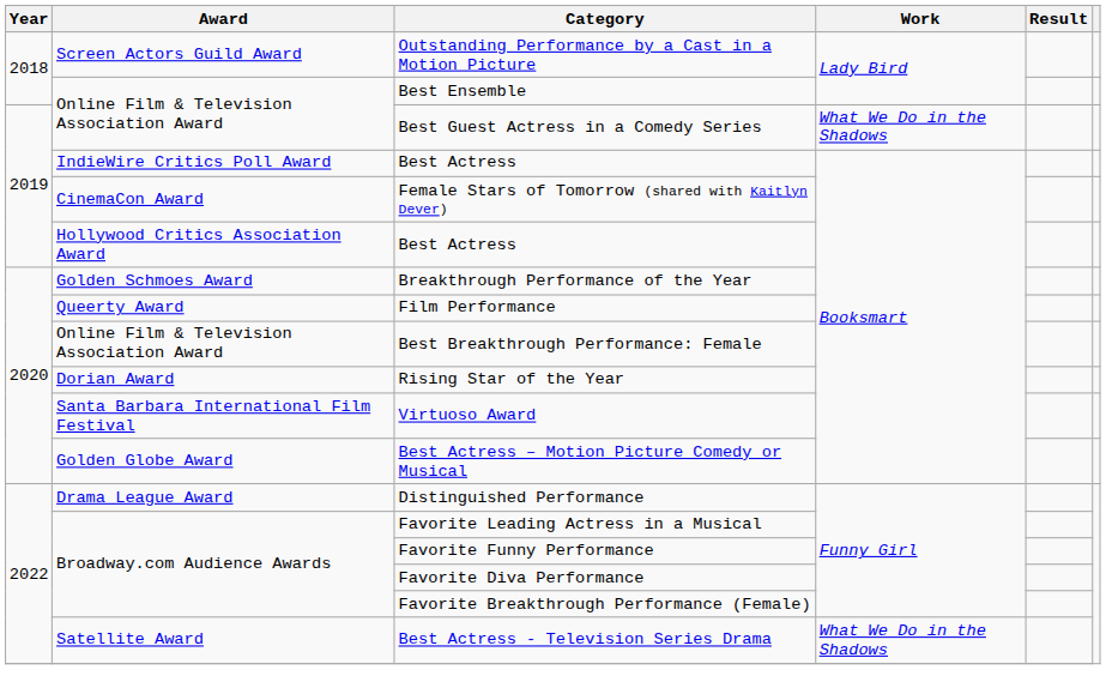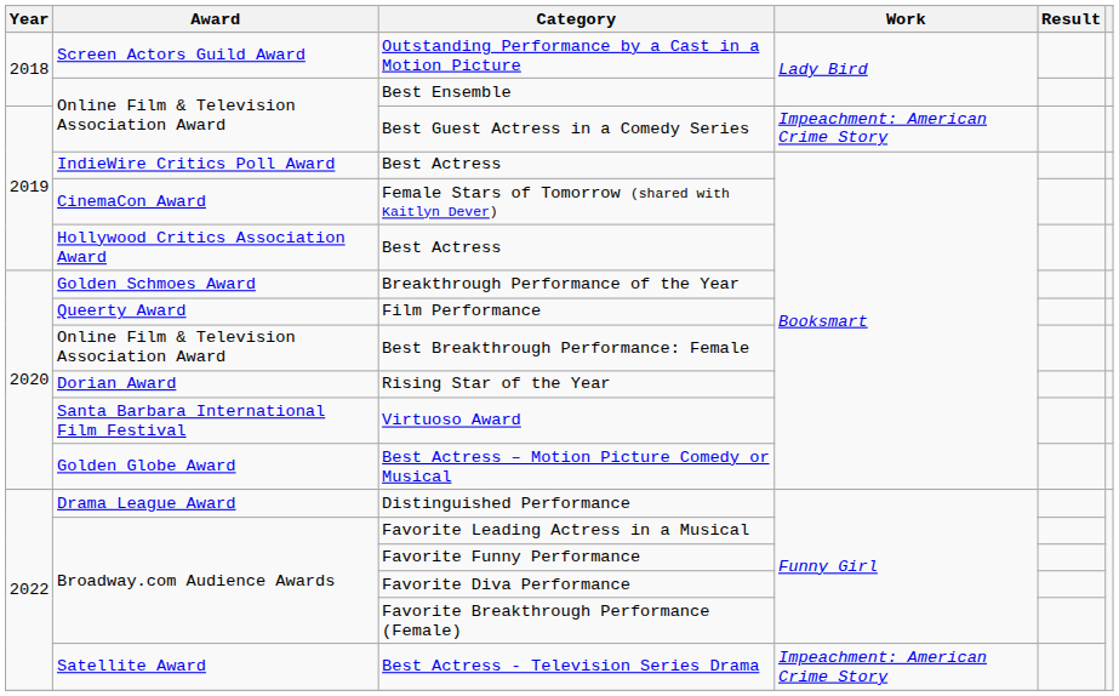 <table class="wikitable sortable">
 <tr>
 <th>Year</th>
 <th>Award</th>
 <th>Category</th>
 <th>Work</th>
 <th>Result</th>
 <th class="unsortable"></th>
 </tr>
 <tr>
 <td rowspan="2">2018</td>
 <td><a href='#'>Screen Actors Guild Award</a></td>
 <td><a href='#'>Outstanding Performance by a Cast in a Motion Picture</a></td>
 <td rowspan="2"><em><a href='#'>Lady Bird</a></em></td>
 <td></td>
 <td style="text-align:center;"></td>
 </tr>
 <tr>
 <td rowspan="2">Online Film & Television Association Award</td>
 <td>Best Ensemble</td>
 <td></td>
 <td style="text-align:center;"></td>
 </tr>
 <tr>
 <td rowspan="4">2019</td>
 <td>Best Guest Actress in a Comedy Series</td>
-<td><em><a href='#'>What We Do in the Shadows</a></em></td>
+<td><em><a href='#'>Impeachment: American Crime Story</a></em></td>
 <td></td>
 <td style="text-align:center;"></td>
 </tr>
 <tr>
 <td><a href='#'>IndieWire Critics Poll Award</a></td>
 <td>Best Actress</td>
 <td rowspan=9><em><a href='#'>Booksmart</a></em></td>
 <td></td>
 <td style="text-align:center;"></td>
 </tr>
 <tr>
 <td><a href='#'>CinemaCon Award</a></td>
 <td>Female Stars of Tomorrow <small>(shared with <a href='#'>Kaitlyn Dever</a>)</small></td>
 <td></td>
 <td style="text-align:center;"></td>
 </tr>
 <tr>
 <td><a href='#'>Hollywood Critics Association Award</a></td>
 <td>Best Actress</td>
 <td></td>
 <td style="text-align:center;"></td>
 </tr>
 <tr>
 <td rowspan=6>2020</td>
 <td><a href='#'>Golden Schmoes Award</a></td>
 <td>Breakthrough Performance of the Year</td>
 <td></td>
 <td style="text-align:center;"></td>
 </tr>
 <tr>
 <td><a href='#'>Queerty Award</a></td>
 <td>Film Performance</td>
 <td></td>
 <td style="text-align:center;"></td>
 </tr>
 <tr>
 <td>Online Film & Television Association Award</td>
 <td>Best Breakthrough Performance: Female</td>
 <td></td>
 <td style="text-align:center;"></td>
 </tr>
 <tr>
 <td><a href='#'>Dorian Award</a></td>
 <td>Rising Star of the Year</td>
 <td></td>
 <td style="text-align:center;"></td>
 </tr>
 <tr>
 <td><a href='#'>Santa Barbara International Film Festival</a></td>
 <td><a href='#'>Virtuoso Award</a></td>
 <td></td>
 <td style="text-align:center;"></td>
 </tr>
 <tr>
 <td><a href='#'>Golden Globe Award</a></td>
 <td><a href='#'>Best Actress – Motion Picture Comedy or Musical</a></td>
 <td></td>
 <td style="text-align:center;"></td>
 </tr>
 <tr>
 <td rowspan=6>2022</td>
 <td><a href='#'>Drama League Award</a></td>
 <td>Distinguished Performance</td>
 <td rowspan=5><em><a href='#'>Funny Girl</a></em></td>
 <td></td>
 </tr>
 <tr>
 <td rowspan=4>Broadway.com Audience Awards</td>
 <td>Favorite Leading Actress in a Musical</td>
 <td></td>
 </tr>
 <tr>
 <td>Favorite Funny Performance</td>
 <td></td>
 </tr>
 <tr>
 <td>Favorite Diva Performance</td>
 <td></td>
 </tr>
 <tr>
 <td>Favorite Breakthrough Performance (Female)</td>
 <td></td>
 </tr>
 <tr>
 <td><a href='#'>Satellite Award</a></td>
 <td><a href='#'>Best Actress - Television Series Drama</a></td>
-<td><em><a href='#'>What We Do in the Shadows</a></em></td>
+<td><em><a href='#'>Impeachment: American Crime Story</a></em></td>
 <td></td>
 </tr>
 <tr>
 </tr>
 </table>
